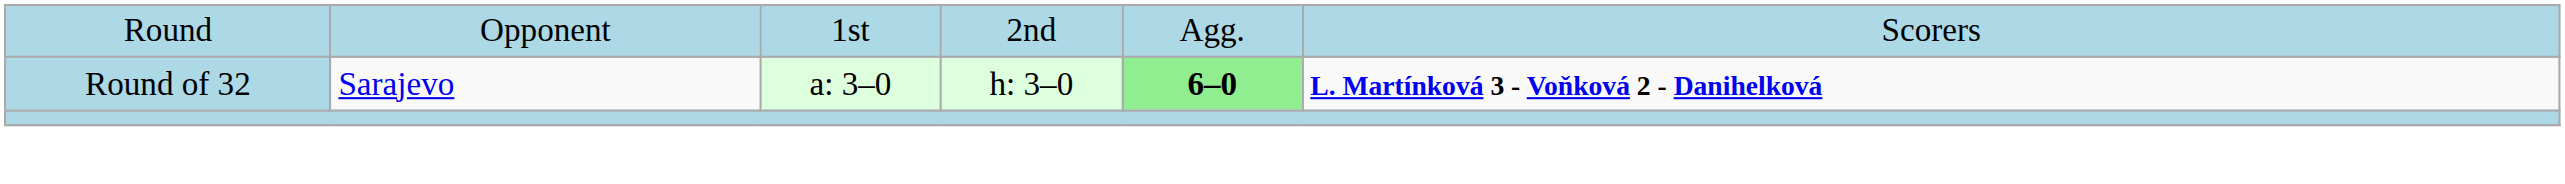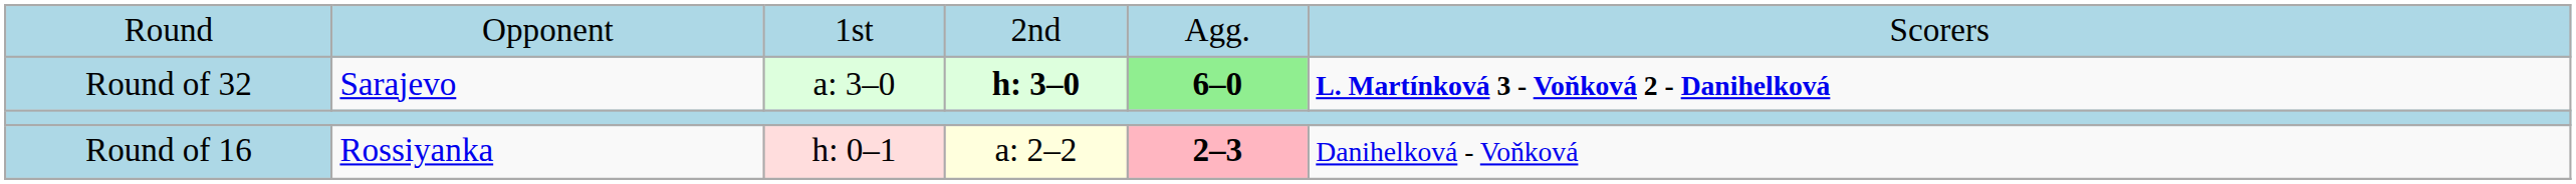 <table class="wikitable" style="text-align:center">
 <tr bgcolor=lightblue>
 <td width=150px>Round</td>
 <td width=200px>Opponent</td>
 <td width=80px>1st</td>
 <td width=80px>2nd</td>
 <td width=80px>Agg.</td>
 <td width=600px>Scorers</td>
 </tr>
 <tr>
 <td bgcolor=lightblue>Round of 32</td>
 <td align=left> <a href='#'>Sarajevo</a></td>
 <td bgcolor="#ddffdd">a: 3–0</td>
-<td bgcolor="#ddffdd">h: 3–0</td>
+<td bgcolor="#ddffdd"><strong>h: 3–0</strong></td>
 <td bgcolor=lightgreen><strong>6–0</strong></td>
 <td align=left><strong><small><a href='#'>L. Martínková</a> 3 - <a href='#'>Voňková</a> 2 - <a href='#'>Danihelková</a></small></strong></td>
 </tr>
 <tr bgcolor=lightblue>
 <td colspan=6></td>
 </tr>
 <tr>
+<td bgcolor=lightblue>Round of 16</td>
+<td align=left> <a href='#'>Rossiyanka</a></td>
+<td bgcolor="#ffdddd">h: 0–1</td>
+<td bgcolor="#ffffdd">a: 2–2</td>
+<td bgcolor=lightpink><strong>2–3</strong></td>
+<td align=left><small><a href='#'>Danihelková</a> - <a href='#'>Voňková</a></small></td>
+</tr>
+<tr>
 </tr>
 </table>
